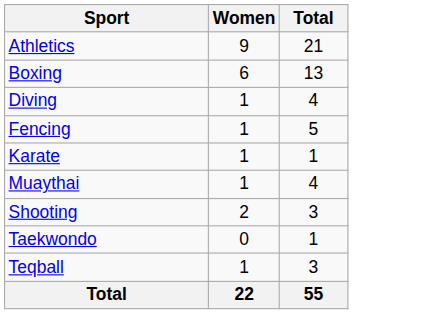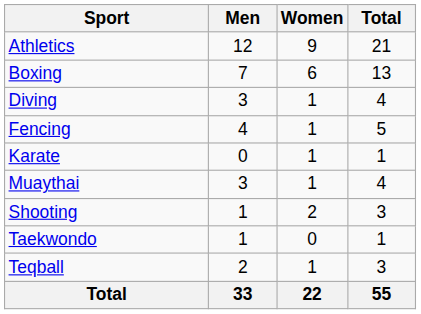 <table class="wikitable sortable" style="text-align:center;">
 <tr>
 <th width="180">Sport</th>
+<th width="55">Men</th>
 <th width="55">Women</th>
 <th width="55">Total</th>
 </tr>
 <tr>
 <td align="left"><a href='#'>Athletics</a></td>
+<td>12</td>
 <td>9</td>
 <td>21</td>
 </tr>
 <tr>
 <td align="left"><a href='#'>Boxing</a></td>
+<td>7</td>
 <td>6</td>
 <td>13</td>
 </tr>
 <tr>
 <td align="left"><a href='#'>Diving</a></td>
+<td>3</td>
 <td>1</td>
 <td>4</td>
 </tr>
 <tr>
 <td align="left"><a href='#'>Fencing</a></td>
+<td>4</td>
 <td>1</td>
 <td>5</td>
 </tr>
 <tr>
 <td align="left"><a href='#'>Karate</a></td>
+<td>0</td>
 <td>1</td>
 <td>1</td>
 </tr>
 <tr>
 <td align="left"><a href='#'>Muaythai</a></td>
+<td>3</td>
 <td>1</td>
 <td>4</td>
 </tr>
 <tr>
 <td align="left"><a href='#'>Shooting</a></td>
+<td>1</td>
 <td>2</td>
 <td>3</td>
 </tr>
 <tr>
 <td align="left"><a href='#'>Taekwondo</a></td>
+<td>1</td>
 <td>0</td>
 <td>1</td>
 </tr>
 <tr>
 <td align="left"><a href='#'>Teqball</a></td>
+<td>2</td>
 <td>1</td>
 <td>3</td>
 </tr>
 <tr>
 <th>Total</th>
+<th>33</th>
 <th>22</th>
 <th>55</th>
 </tr>
 </table>
